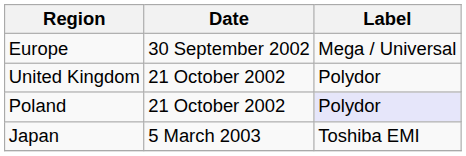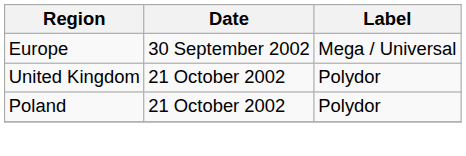 <table class="wikitable">
 <tr>
 <th scope="col">Region</th>
 <th scope="col">Date</th>
 <th scope="col">Label</th>
 </tr>
 <tr>
 <td scope="row">Europe</td>
 <td>30 September 2002</td>
 <td>Mega / Universal</td>
 </tr>
 <tr>
 <td scope="row">United Kingdom</td>
 <td>21 October 2002</td>
 <td>Polydor</td>
 </tr>
 <tr>
 <td scope="row">Poland</td>
 <td>21 October 2002</td>
-<td style="background: lavender;">Polydor</td>
-</tr>
-<tr>
-<td scope="row">Japan</td>
-<td>5 March 2003</td>
-<td>Toshiba EMI</td>
+<td>Polydor</td>
 </tr>
 <tr>
 </tr>
 </table>
